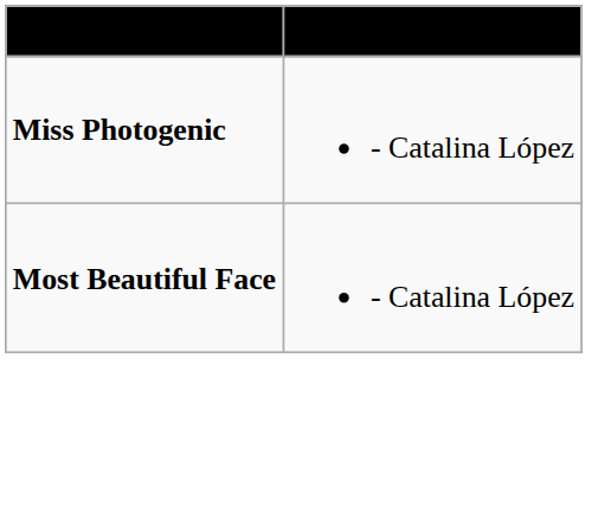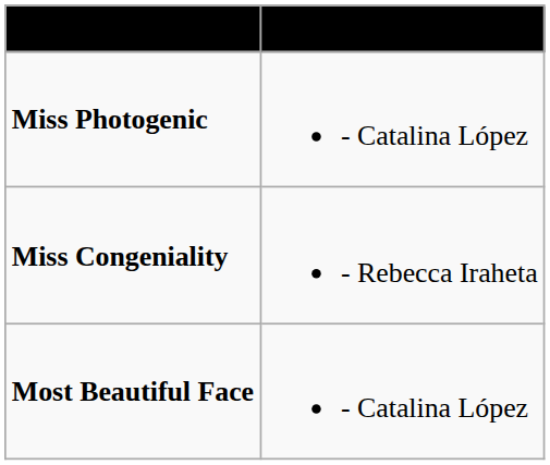 <table border="5" cellpadding="3" cellspacing="0" style="margin: 1em 1em 1em 0; background: #f9f9f9; border: 1px #aaa solid; border-collapse: collapse; font-size: 95%;">
 <tr bgcolor="black" colspan=40 align="center">
 <td><span><strong>Award</strong> </span></td>
 <td><span><strong>Contestant</strong></span></td>
 </tr>
 <tr>
 <td><strong>Miss Photogenic</strong></td>
 <td><br><ul><li><strong></strong> - Catalina López</li></ul></td>
 </tr>
 <tr>
+<td><strong>Miss Congeniality</strong></td>
+<td><br><ul><li><strong></strong> - Rebecca Iraheta</li></ul></td>
+</tr>
+<tr>
 <td><strong>Most Beautiful Face</strong></td>
 <td><br><ul><li><strong></strong> - Catalina López</li></ul></td>
 </tr>
 </table>
